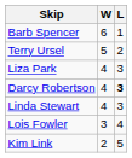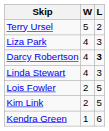 <table class="wikitable">
 <tr>
 <th>Skip</th>
 <th>W</th>
 <th>L</th>
-</tr>
-<tr>
-<td><a href='#'>Barb Spencer</a></td>
-<td>6</td>
-<td>1</td>
 </tr>
 <tr>
 <td><a href='#'>Terry Ursel</a></td>
 <td>5</td>
 <td>2</td>
 </tr>
 <tr>
 <td><a href='#'>Liza Park</a></td>
 <td>4</td>
 <td>3</td>
 </tr>
 <tr>
 <td><a href='#'>Darcy Robertson</a></td>
 <td>4</td>
 <td><strong>3</strong></td>
 </tr>
 <tr>
 <td><a href='#'>Linda Stewart</a></td>
 <td>4</td>
 <td>3</td>
 </tr>
 <tr>
 <td><a href='#'>Lois Fowler</a></td>
-<td>3</td>
-<td>4</td>
+<td>2</td>
+<td>5</td>
 </tr>
 <tr>
 <td><a href='#'>Kim Link</a></td>
 <td>2</td>
 <td>5</td>
 </tr>
+<tr>
+<td><a href='#'>Kendra Green</a></td>
+<td>1</td>
+<td>6</td>
+</tr>
 </table>
